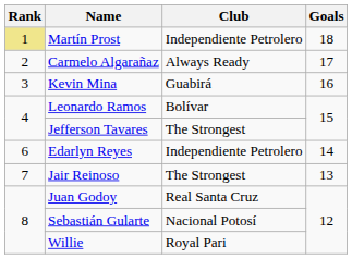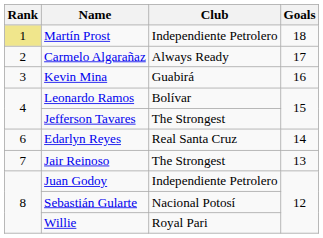 <table class="wikitable" border="1">
 <tr>
 <th>Rank</th>
 <th>Name</th>
 <th>Club</th>
 <th>Goals</th>
 </tr>
 <tr>
 <td align=center style="background: khaki;">1</td>
 <td> <a href='#'>Martín Prost</a></td>
 <td>Independiente Petrolero</td>
 <td align=center>18</td>
 </tr>
 <tr>
 <td align=center>2</td>
 <td> <a href='#'>Carmelo Algarañaz</a></td>
 <td>Always Ready</td>
 <td align=center>17</td>
 </tr>
 <tr>
 <td align=center>3</td>
 <td> <a href='#'>Kevin Mina</a></td>
 <td>Guabirá</td>
 <td align=center>16</td>
 </tr>
 <tr>
 <td rowspan=2 align=center>4</td>
 <td> <a href='#'>Leonardo Ramos</a></td>
 <td>Bolívar</td>
 <td rowspan=2 align=center>15</td>
 </tr>
 <tr>
 <td> <a href='#'>Jefferson Tavares</a></td>
 <td>The Strongest</td>
 </tr>
 <tr>
 <td align=center>6</td>
 <td> <a href='#'>Edarlyn Reyes</a></td>
-<td>Independiente Petrolero</td>
+<td>Real Santa Cruz</td>
 <td align=center>14</td>
 </tr>
 <tr>
 <td align=center>7</td>
 <td> <a href='#'>Jair Reinoso</a></td>
 <td>The Strongest</td>
 <td align=center>13</td>
 </tr>
 <tr>
 <td rowspan=3 align=center>8</td>
 <td> <a href='#'>Juan Godoy</a></td>
-<td>Real Santa Cruz</td>
+<td>Independiente Petrolero</td>
 <td rowspan=3 align=center>12</td>
 </tr>
 <tr>
 <td> <a href='#'>Sebastián Gularte</a></td>
 <td>Nacional Potosí</td>
 </tr>
 <tr>
 <td> <a href='#'>Willie</a></td>
 <td>Royal Pari</td>
 </tr>
 </table>
